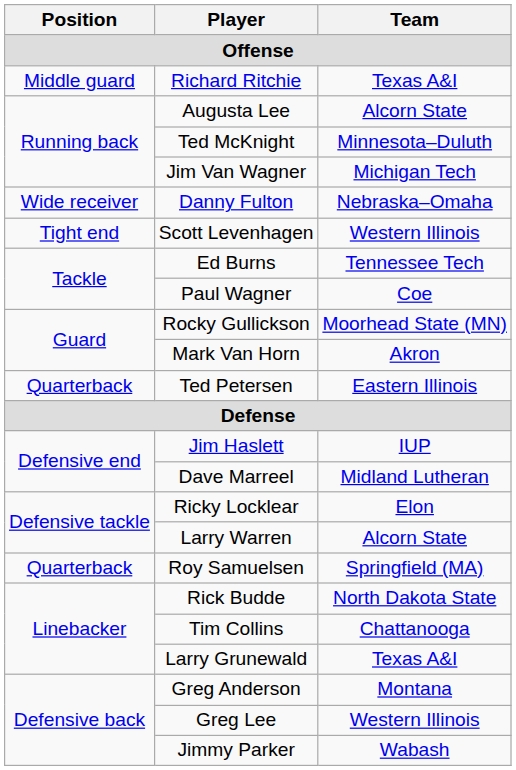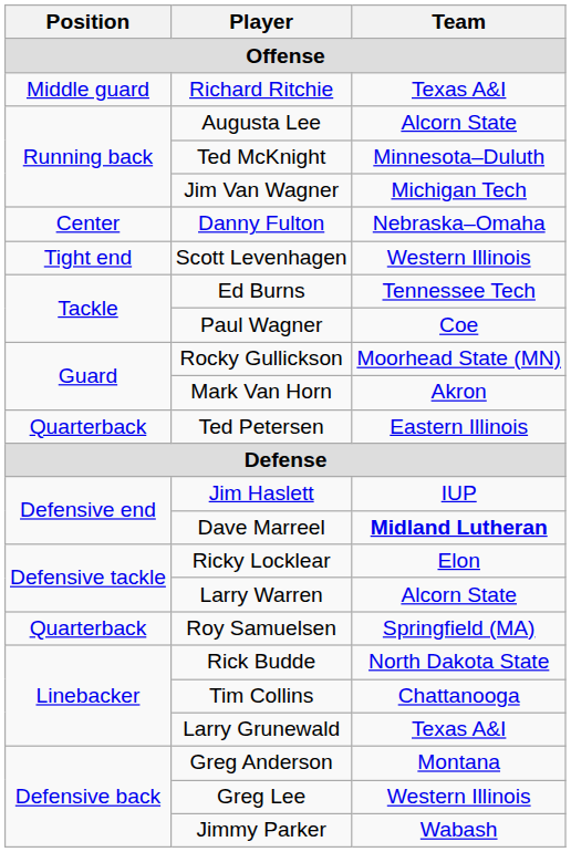 <table class="wikitable">
 <tr>
 <th>Position</th>
 <th>Player</th>
 <th>Team</th>
 </tr>
 <tr>
 <td colspan="3" style="text-align:center; background:#ddd;"><strong>Offense </strong></td>
 </tr>
 <tr style="text-align:center;">
 <td><a href='#'>Middle guard</a></td>
 <td><a href='#'>Richard Ritchie</a></td>
 <td><a href='#'>Texas A&I</a></td>
 </tr>
 <tr style="text-align:center;">
 <td rowspan="3"><a href='#'>Running back</a></td>
 <td>Augusta Lee</td>
 <td><a href='#'>Alcorn State</a></td>
 </tr>
 <tr style="text-align:center;">
 <td>Ted McKnight</td>
 <td><a href='#'>Minnesota–Duluth</a></td>
 </tr>
 <tr style="text-align:center;">
 <td>Jim Van Wagner</td>
 <td><a href='#'>Michigan Tech</a></td>
 </tr>
 <tr style="text-align:center;">
-<td><a href='#'>Wide receiver</a></td>
+<td><a href='#'>Center</a></td>
 <td><a href='#'>Danny Fulton</a></td>
 <td><a href='#'>Nebraska–Omaha</a></td>
 </tr>
 <tr style="text-align:center;">
 <td><a href='#'>Tight end</a></td>
 <td>Scott Levenhagen</td>
 <td><a href='#'>Western Illinois</a></td>
 </tr>
 <tr style="text-align:center;">
 <td rowspan="2"><a href='#'>Tackle</a></td>
 <td>Ed Burns</td>
 <td><a href='#'>Tennessee Tech</a></td>
 </tr>
 <tr style="text-align:center;">
 <td>Paul Wagner</td>
 <td><a href='#'>Coe</a></td>
 </tr>
 <tr style="text-align:center;">
 <td rowspan="2"><a href='#'>Guard</a></td>
 <td>Rocky Gullickson</td>
 <td><a href='#'>Moorhead State (MN)</a></td>
 </tr>
 <tr style="text-align:center;">
 <td>Mark Van Horn</td>
 <td><a href='#'>Akron</a></td>
 </tr>
 <tr style="text-align:center;">
 <td><a href='#'>Quarterback</a></td>
 <td>Ted Petersen</td>
 <td><a href='#'>Eastern Illinois</a></td>
 </tr>
 <tr>
 <td colspan="3" style="text-align:center; background:#ddd;"><strong>Defense</strong></td>
 </tr>
 <tr style="text-align:center;">
 <td rowspan="2"><a href='#'>Defensive end</a></td>
 <td><a href='#'>Jim Haslett</a></td>
 <td><a href='#'>IUP</a></td>
 </tr>
 <tr style="text-align:center;">
 <td>Dave Marreel</td>
-<td><a href='#'>Midland Lutheran</a></td>
+<td><strong><a href='#'>Midland Lutheran</a></strong></td>
 </tr>
 <tr style="text-align:center;">
 <td rowspan="2"><a href='#'>Defensive tackle</a></td>
 <td>Ricky Locklear</td>
 <td><a href='#'>Elon</a></td>
 </tr>
 <tr style="text-align:center;">
 <td>Larry Warren</td>
 <td><a href='#'>Alcorn State</a></td>
 </tr>
 <tr style="text-align:center;">
 <td><a href='#'>Quarterback</a></td>
 <td>Roy Samuelsen</td>
 <td><a href='#'>Springfield (MA)</a></td>
 </tr>
 <tr style="text-align:center;">
 <td rowspan="3"><a href='#'>Linebacker</a></td>
 <td>Rick Budde</td>
 <td><a href='#'>North Dakota State</a></td>
 </tr>
 <tr style="text-align:center;">
 <td>Tim Collins</td>
 <td><a href='#'>Chattanooga</a></td>
 </tr>
 <tr style="text-align:center;">
 <td>Larry Grunewald</td>
 <td><a href='#'>Texas A&I</a></td>
 </tr>
 <tr style="text-align:center;">
 <td rowspan="3"><a href='#'>Defensive back</a></td>
 <td>Greg Anderson</td>
 <td><a href='#'>Montana</a></td>
 </tr>
 <tr style="text-align:center;">
 <td>Greg Lee</td>
 <td><a href='#'>Western Illinois</a></td>
 </tr>
 <tr style="text-align:center;">
 <td>Jimmy Parker</td>
 <td><a href='#'>Wabash</a></td>
 </tr>
 </table>
